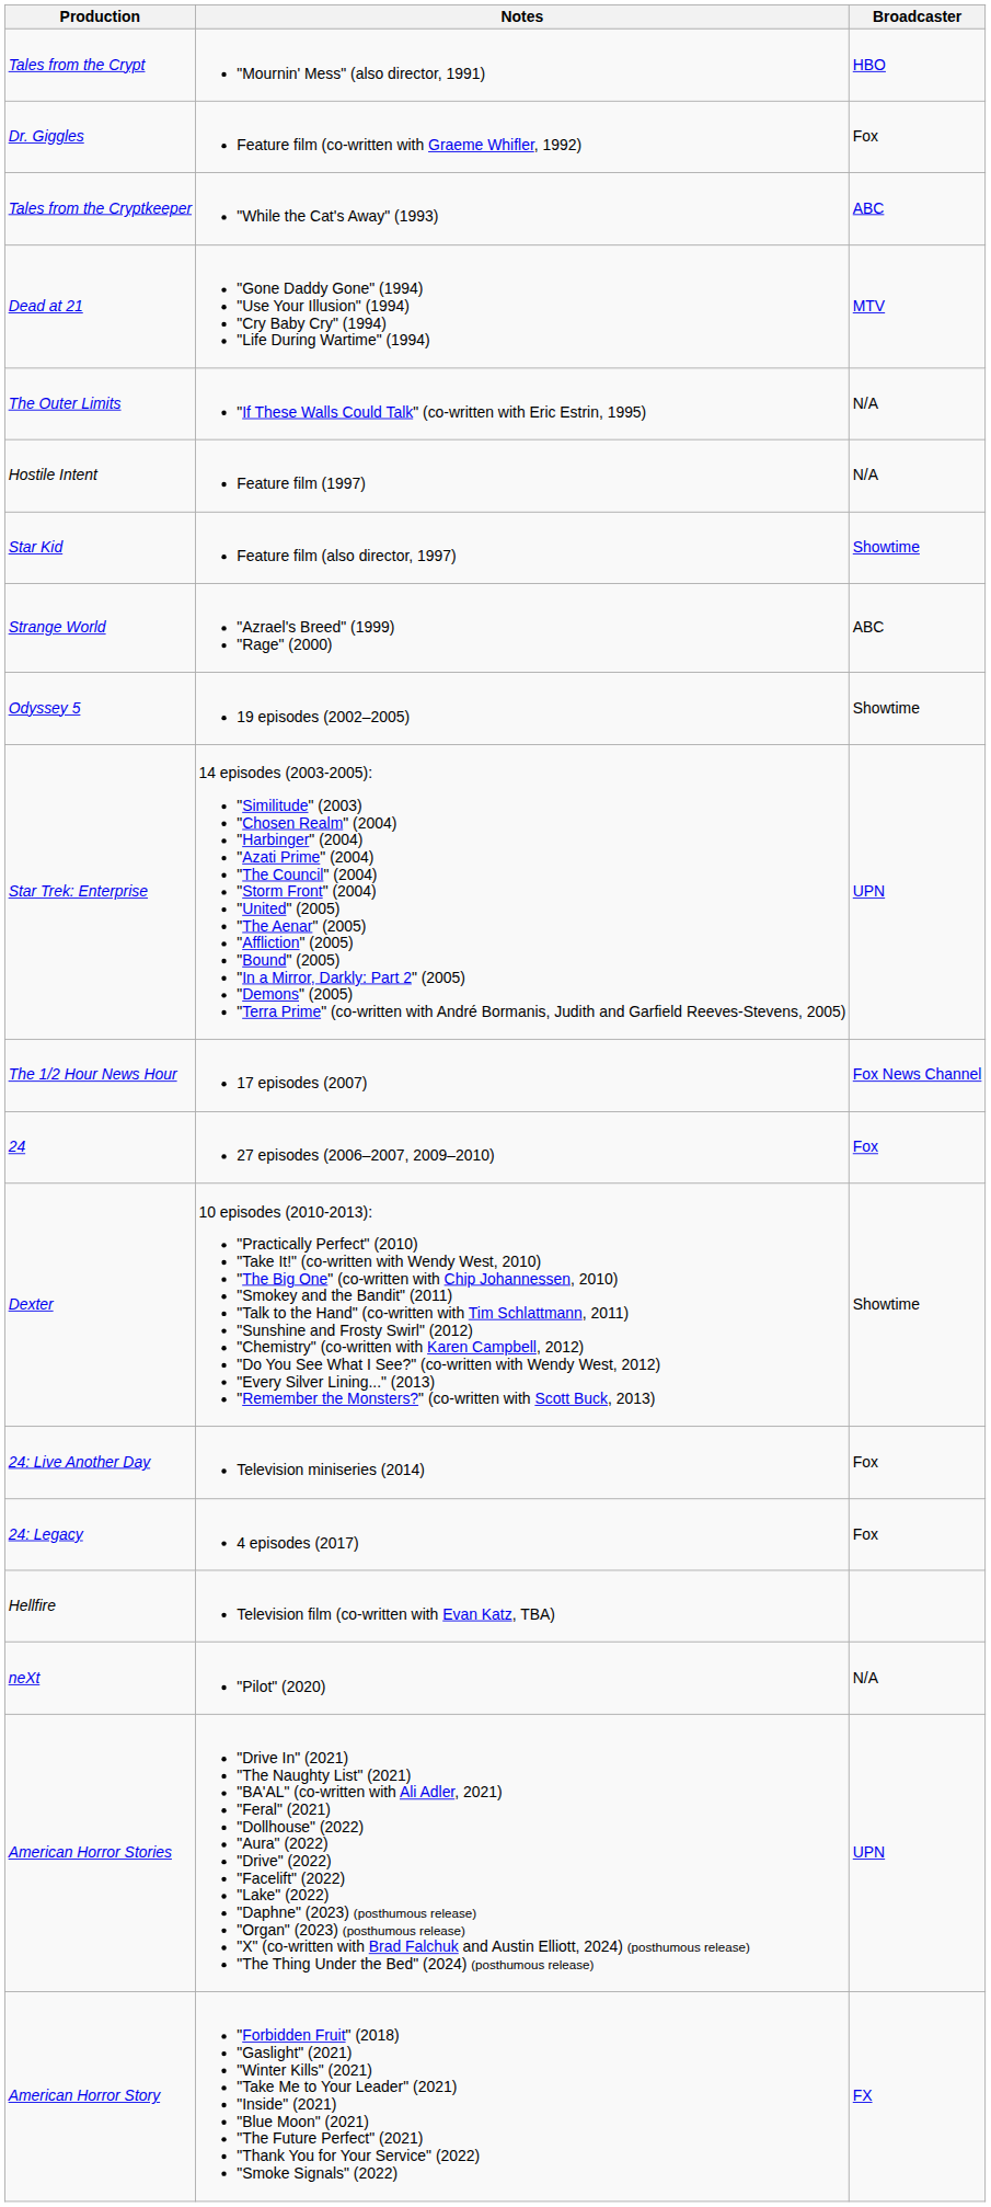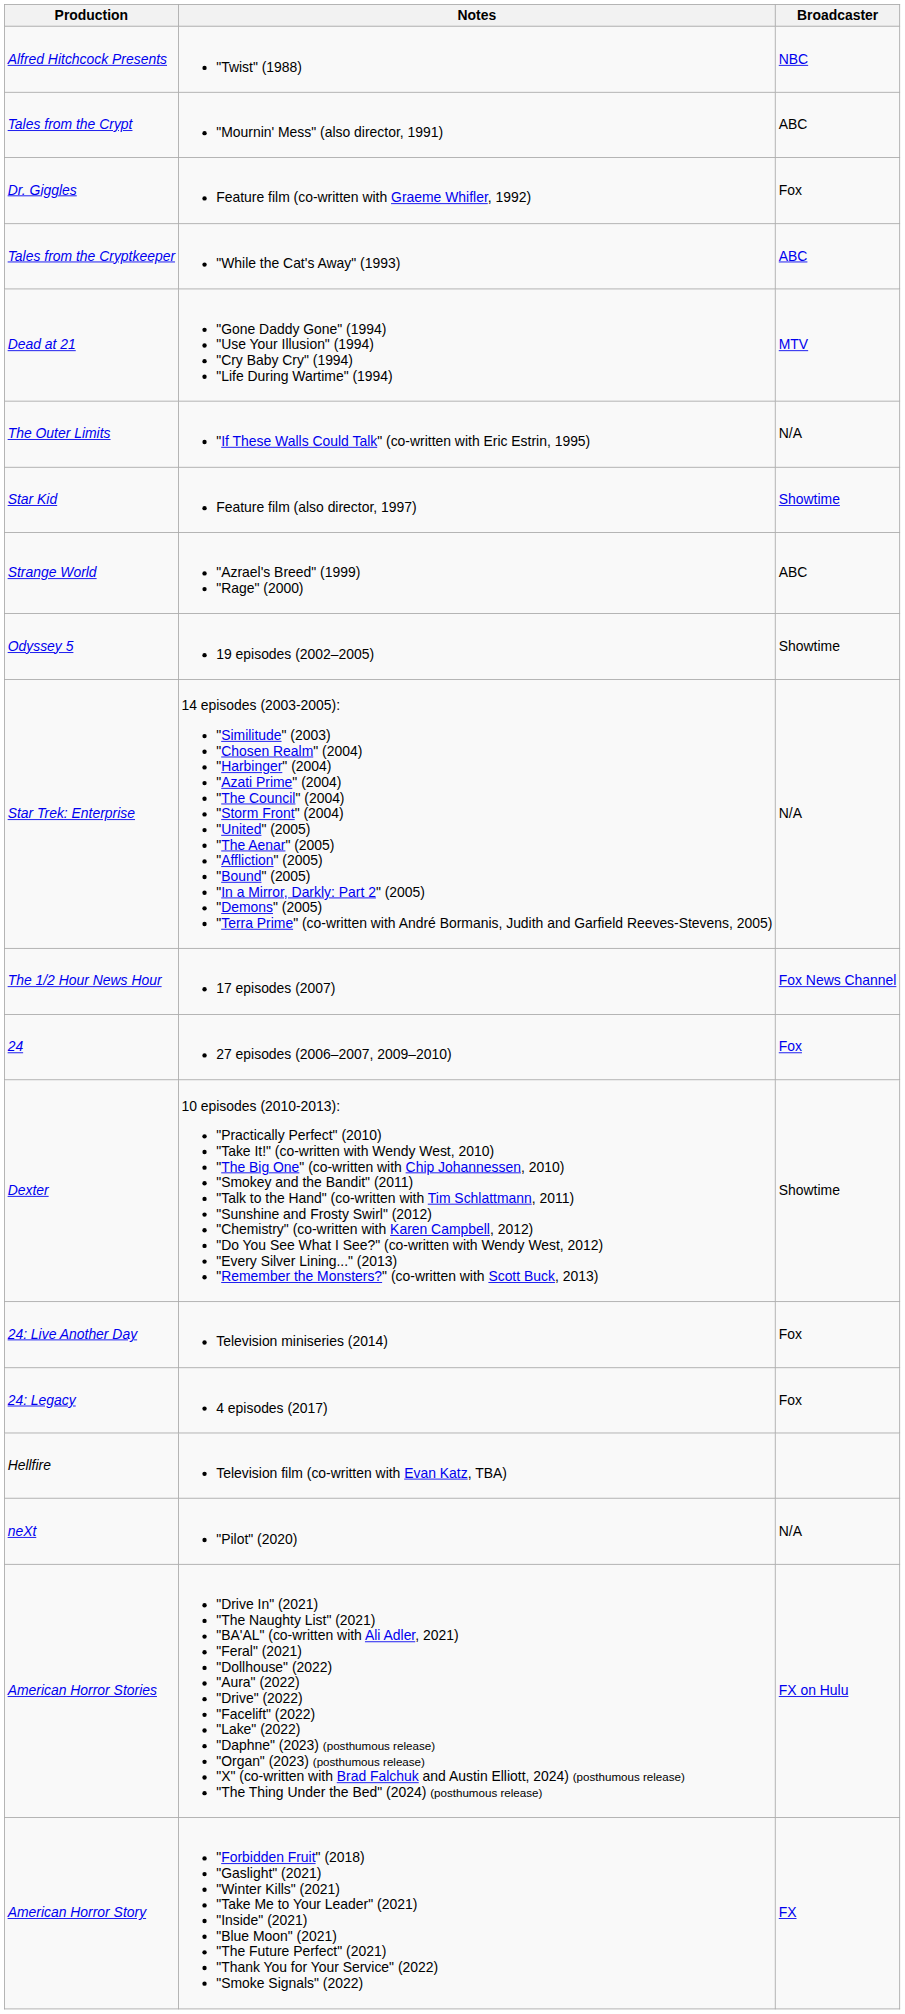 <table class="wikitable">
 <tr style="background:#ccc; text-align:center;">
 <th>Production</th>
 <th>Notes</th>
 <th>Broadcaster</th>
 </tr>
 <tr>
+<td><em><a href='#'>Alfred Hitchcock Presents</a></em></td>
+<td><br><ul><li>"Twist" (1988)</li></ul></td>
+<td><a href='#'>NBC</a></td>
+</tr>
+<tr>
 <td><em><a href='#'>Tales from the Crypt</a></em></td>
 <td><br><ul><li>"Mournin' Mess" (also director, 1991)</li></ul></td>
-<td><a href='#'>HBO</a></td>
+<td>ABC</td>
 </tr>
 <tr>
 <td><em><a href='#'>Dr. Giggles</a></em></td>
 <td><br><ul><li>Feature film (co-written with <a href='#'>Graeme Whifler</a>, 1992)</li></ul></td>
 <td>Fox</td>
 </tr>
 <tr>
 <td><em><a href='#'>Tales from the Cryptkeeper</a></em></td>
 <td><br><ul><li>"While the Cat's Away" (1993)</li></ul></td>
 <td><a href='#'>ABC</a></td>
 </tr>
 <tr>
 <td><em><a href='#'>Dead at 21</a></em></td>
 <td><br><ul><li>"Gone Daddy Gone" (1994)</li><li>"Use Your Illusion" (1994)</li><li>"Cry Baby Cry" (1994)</li><li>"Life During Wartime" (1994)</li></ul></td>
 <td><a href='#'>MTV</a></td>
 </tr>
 <tr>
 <td><em><a href='#'>The Outer Limits</a></em></td>
 <td><br><ul><li>"<a href='#'>If These Walls Could Talk</a>" (co-written with Eric Estrin, 1995)</li></ul></td>
 <td>N/A</td>
 </tr>
 <tr>
-<td><em>Hostile Intent</em></td>
-<td><br><ul><li>Feature film (1997)</li></ul></td>
-<td>N/A</td>
-</tr>
-<tr>
 <td><em><a href='#'>Star Kid</a></em></td>
 <td><br><ul><li>Feature film (also director, 1997)</li></ul></td>
 <td><a href='#'>Showtime</a></td>
 </tr>
 <tr>
 <td><em><a href='#'>Strange World</a></em></td>
 <td><br><ul><li>"Azrael's Breed" (1999)</li><li>"Rage" (2000)</li></ul></td>
 <td>ABC</td>
 </tr>
 <tr>
 <td><em><a href='#'>Odyssey 5</a></em></td>
 <td><br><ul><li>19 episodes (2002–2005)</li></ul></td>
 <td>Showtime</td>
 </tr>
 <tr>
 <td><em><a href='#'>Star Trek: Enterprise</a></em></td>
 <td><br>14 episodes (2003-2005):<ul><li>"<a href='#'>Similitude</a>" (2003)</li><li>"<a href='#'>Chosen Realm</a>" (2004)</li><li>"<a href='#'>Harbinger</a>" (2004)</li><li>"<a href='#'>Azati Prime</a>" (2004)</li><li>"<a href='#'>The Council</a>" (2004)</li><li>"<a href='#'>Storm Front</a>" (2004)</li><li>"<a href='#'>United</a>" (2005)</li><li>"<a href='#'>The Aenar</a>" (2005)</li><li>"<a href='#'>Affliction</a>" (2005)</li><li>"<a href='#'>Bound</a>" (2005)</li><li>"<a href='#'>In a Mirror, Darkly: Part 2</a>" (2005)</li><li>"<a href='#'>Demons</a>" (2005)</li><li>"<a href='#'>Terra Prime</a>" (co-written with André Bormanis, Judith and Garfield Reeves-Stevens, 2005)</li></ul></td>
-<td><a href='#'>UPN</a></td>
+<td>N/A</td>
 </tr>
 <tr>
 <td><em><a href='#'>The 1/2 Hour News Hour</a></em></td>
 <td><br><ul><li>17 episodes (2007)</li></ul></td>
 <td><a href='#'>Fox News Channel</a></td>
 </tr>
 <tr>
 <td><em><a href='#'>24</a></em></td>
 <td><br><ul><li>27 episodes (2006–2007, 2009–2010)</li></ul></td>
 <td><a href='#'>Fox</a></td>
 </tr>
 <tr>
 <td><em><a href='#'>Dexter</a></em></td>
 <td><br>10 episodes (2010-2013):<ul><li>"Practically Perfect" (2010)</li><li>"Take It!" (co-written with Wendy West, 2010)</li><li>"<a href='#'>The Big One</a>" (co-written with <a href='#'>Chip Johannessen</a>, 2010)</li><li>"Smokey and the Bandit" (2011)</li><li>"Talk to the Hand" (co-written with <a href='#'>Tim Schlattmann</a>, 2011)</li><li>"Sunshine and Frosty Swirl" (2012)</li><li>"Chemistry" (co-written with <a href='#'>Karen Campbell</a>, 2012)</li><li>"Do You See What I See?" (co-written with Wendy West, 2012)</li><li>"Every Silver Lining..." (2013)</li><li>"<a href='#'>Remember the Monsters?</a>" (co-written with <a href='#'>Scott Buck</a>, 2013)</li></ul></td>
 <td>Showtime</td>
 </tr>
 <tr>
 <td><em><a href='#'>24: Live Another Day</a></em></td>
 <td><br><ul><li>Television miniseries (2014)</li></ul></td>
 <td>Fox</td>
 </tr>
 <tr>
 <td><em><a href='#'>24: Legacy</a></em></td>
 <td><br><ul><li>4 episodes (2017)</li></ul></td>
 <td>Fox</td>
 </tr>
 <tr>
 <td><em>Hellfire</em></td>
 <td><br><ul><li>Television film (co-written with <a href='#'>Evan Katz</a>, TBA)</li></ul></td>
 <td></td>
 </tr>
 <tr>
 <td><em><a href='#'>neXt</a></em></td>
 <td><br><ul><li>"Pilot" (2020)</li></ul></td>
 <td>N/A</td>
 </tr>
 <tr>
 <td><em><a href='#'>American Horror Stories</a></em></td>
 <td><br><ul><li>"Drive In" (2021)</li><li>"The Naughty List" (2021)</li><li>"BA'AL" (co-written with <a href='#'>Ali Adler</a>, 2021)</li><li>"Feral" (2021)</li><li>"Dollhouse" (2022)</li><li>"Aura" (2022)</li><li>"Drive" (2022)</li><li>"Facelift" (2022)</li><li>"Lake" (2022)</li><li>"Daphne" (2023) <small>(posthumous release)</small></li><li>"Organ" (2023)  <small>(posthumous release)</small></li><li>"X" (co-written with <a href='#'>Brad Falchuk</a> and Austin Elliott, 2024) <small>(posthumous release)</small></li><li>"The Thing Under the Bed" (2024)  <small>(posthumous release)</small></li></ul></td>
-<td><a href='#'>UPN</a></td>
+<td><a href='#'>FX on Hulu</a></td>
 </tr>
 <tr>
 <td><em><a href='#'>American Horror Story</a></em></td>
 <td><br><ul><li>"<a href='#'>Forbidden Fruit</a>" (2018)</li><li>"Gaslight" (2021)</li><li>"Winter Kills" (2021)</li><li>"Take Me to Your Leader" (2021)</li><li>"Inside" (2021)</li><li>"Blue Moon" (2021)</li><li>"The Future Perfect" (2021)</li><li>"Thank You for Your Service" (2022)</li><li>"Smoke Signals" (2022)</li></ul></td>
 <td><a href='#'>FX</a></td>
 </tr>
 </table>
